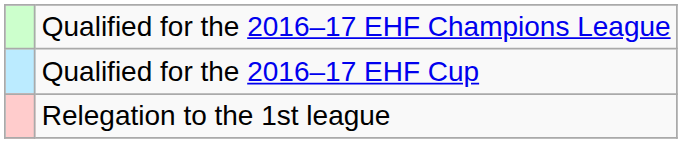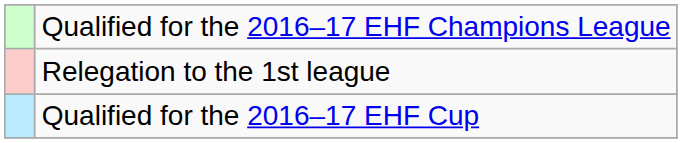 <table class="wikitable" style="text-align: left;">
 <tr>
 <td width=10px bgcolor=#CCFFCC></td>
 <td>Qualified for the <a href='#'>2016–17 EHF Champions League</a></td>
 </tr>
 <tr>
+<td width=10px bgcolor=#FFCCCC></td>
+<td>Relegation to the 1st league</td>
+</tr>
+<tr>
 <td width=10px bgcolor=#BBEBFF></td>
 <td>Qualified for the <a href='#'>2016–17 EHF Cup</a></td>
 </tr>
-<tr>
-<td width=10px bgcolor=#FFCCCC></td>
-<td>Relegation to the 1st league</td>
-</tr>
 </table>
